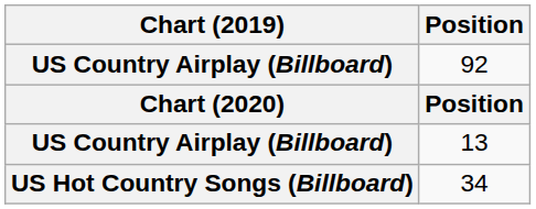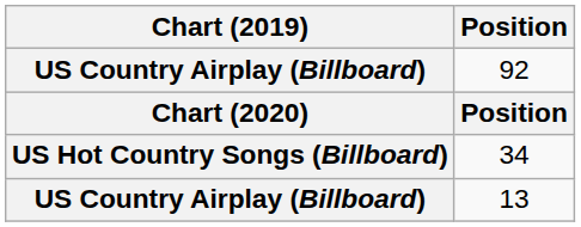 <table class="wikitable plainrowheaders" style="text-align: center">
 <tr>
 <th scope="col">Chart (2019)</th>
 <th scope="col">Position</th>
 </tr>
 <tr>
 <th scope="row">US Country Airplay (<em>Billboard</em>)</th>
 <td style="text-align:center">92</td>
 </tr>
 <tr>
 <th scope="col">Chart (2020)</th>
 <th scope="col">Position</th>
 </tr>
 <tr>
+<th scope="row">US Hot Country Songs (<em>Billboard</em>)</th>
+<td>34</td>
+</tr>
+<tr>
 <th scope="row">US Country Airplay (<em>Billboard</em>)</th>
 <td>13</td>
 </tr>
-<tr>
-<th scope="row">US Hot Country Songs (<em>Billboard</em>)</th>
-<td>34</td>
-</tr>
 </table>
